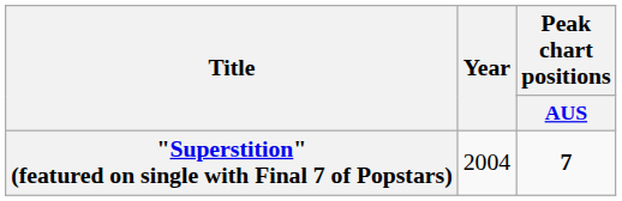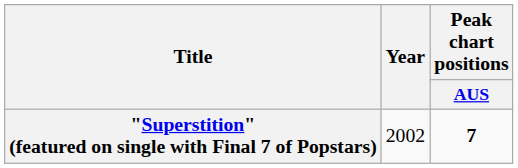 <table class="wikitable plainrowheaders" style="text-align:center;" border="1">
 <tr>
 <th scope="col" rowspan="2">Title</th>
 <th scope="col" rowspan="2">Year</th>
 <th scope="col" colspan="1">Peak chart positions</th>
 </tr>
 <tr>
 <th scope="col" style="width:3em;font-size:90%;"><a href='#'>AUS</a><br></th>
 </tr>
 <tr>
 <th scope="row">"<a href='#'>Superstition</a>" <br> (featured on single with Final 7 of Popstars)</th>
-<td>2004</td>
+<td>2002</td>
 <td><strong>7</strong></td>
 </tr>
 </table>
